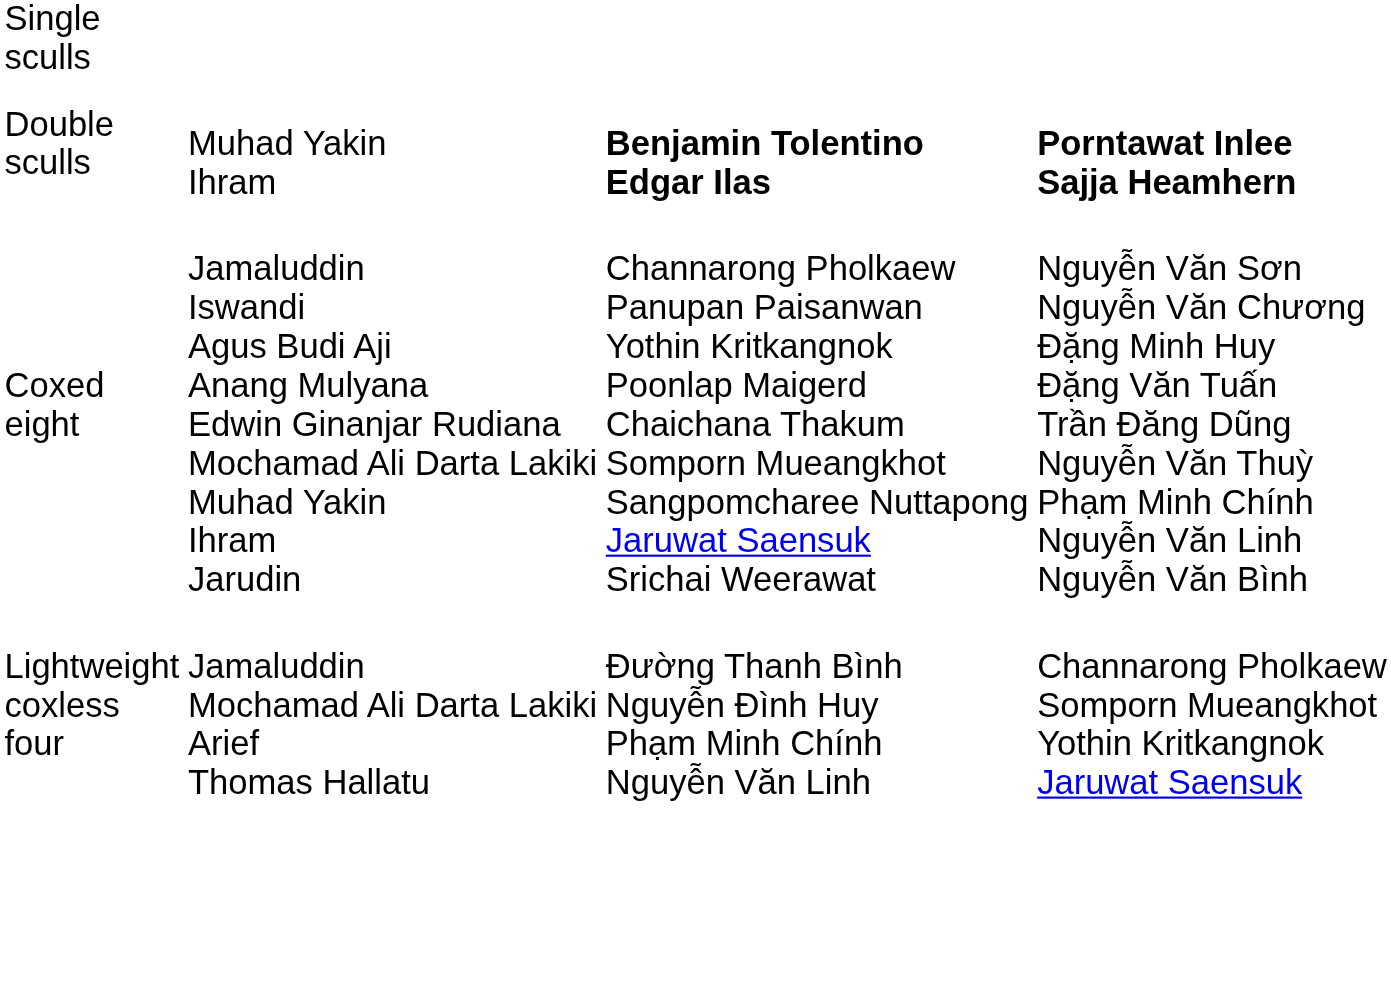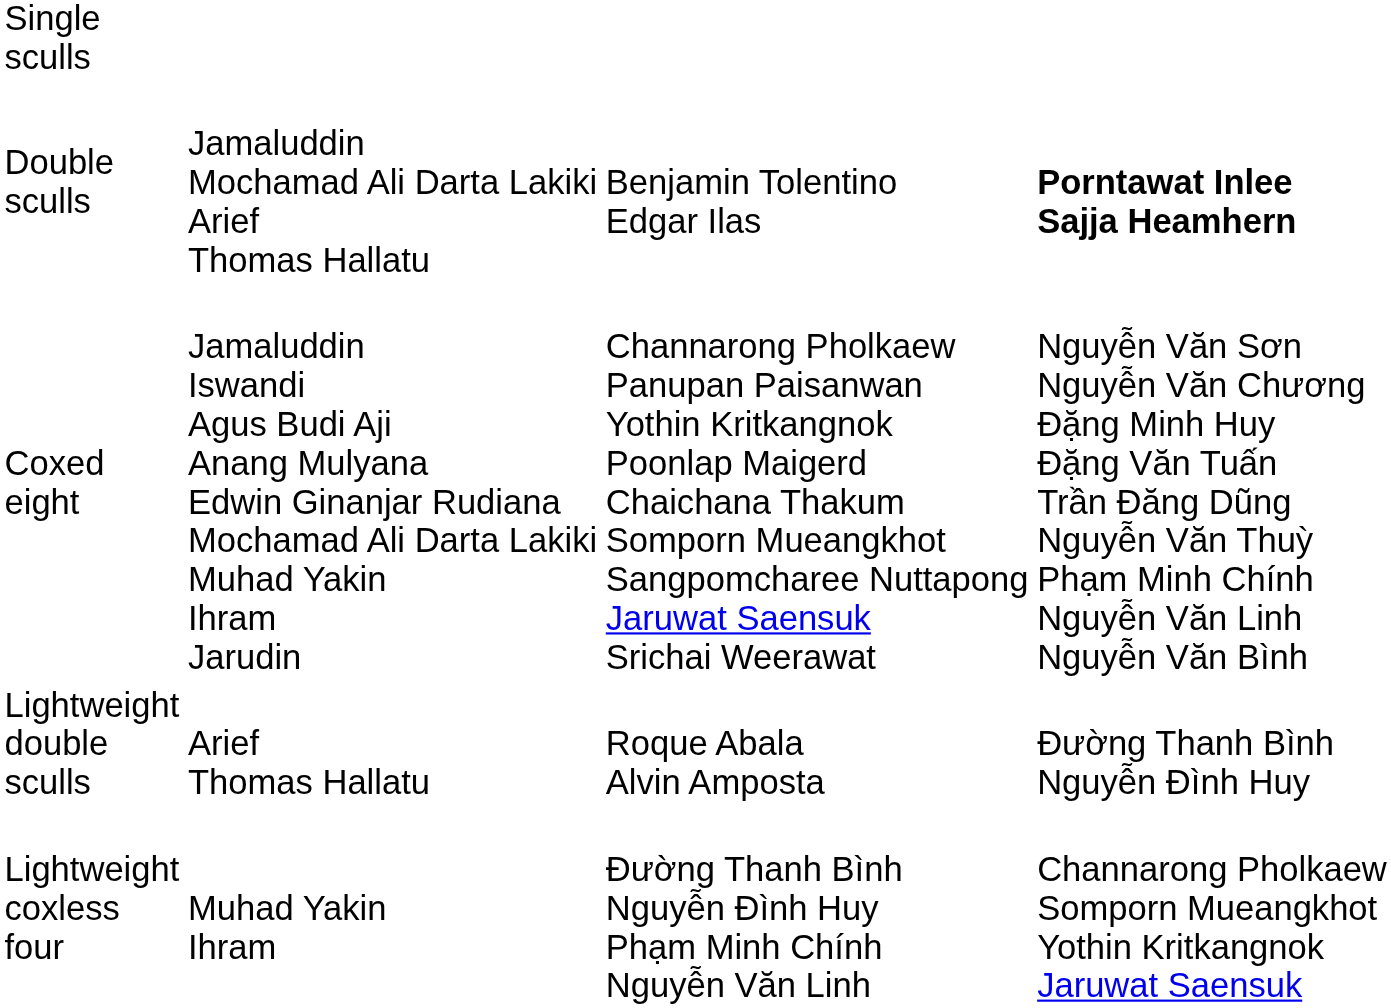 <table>
 <tr>
 <td>Single sculls</td>
 <td></td>
 <td></td>
 <td></td>
 </tr>
 <tr>
 <td>Double sculls</td>
-<td><br>Muhad Yakin<br>Ihram</td>
-<td><strong><br>Benjamin Tolentino<br>Edgar Ilas</strong></td>
+<td><br>Jamaluddin<br>Mochamad Ali Darta Lakiki<br>Arief<br>Thomas Hallatu</td>
+<td><br>Benjamin Tolentino<br>Edgar Ilas</td>
 <td><strong><br>Porntawat Inlee<br>Sajja Heamhern</strong></td>
 </tr>
 <tr>
 <td>Coxed eight</td>
 <td nowrap><br>Jamaluddin<br>Iswandi<br>Agus Budi Aji<br>Anang Mulyana<br>Edwin Ginanjar Rudiana<br>Mochamad Ali Darta Lakiki<br>Muhad Yakin<br>Ihram<br>Jarudin</td>
 <td nowrap><br>Channarong Pholkaew<br>Panupan Paisanwan<br>Yothin Kritkangnok<br>Poonlap Maigerd<br>Chaichana Thakum<br>Somporn Mueangkhot<br>Sangpomcharee Nuttapong<br><a href='#'>Jaruwat Saensuk</a><br>Srichai Weerawat</td>
 <td><br>Nguyễn Văn Sơn<br>Nguyễn Văn Chương<br>Đặng Minh Huy<br>Đặng Văn Tuấn<br>Trần Đăng Dũng<br>Nguyễn Văn Thuỳ<br>Phạm Minh Chính<br>Nguyễn Văn Linh<br>Nguyễn Văn Bình</td>
 </tr>
 <tr>
+<td>Lightweight double sculls</td>
+<td><br>Arief<br>Thomas Hallatu</td>
+<td><br>Roque Abala<br>Alvin Amposta</td>
+<td><br>Đường Thanh Bình<br>Nguyễn Đình Huy</td>
+</tr>
+<tr>
 <td>Lightweight coxless four</td>
-<td><br>Jamaluddin<br>Mochamad Ali Darta Lakiki<br>Arief<br>Thomas Hallatu</td>
+<td><br>Muhad Yakin<br>Ihram</td>
 <td><br>Đường Thanh Bình<br>Nguyễn Đình Huy<br>Phạm Minh Chính<br>Nguyễn Văn Linh</td>
 <td nowrap><br>Channarong Pholkaew<br>Somporn Mueangkhot<br>Yothin Kritkangnok<br><a href='#'>Jaruwat Saensuk</a></td>
 </tr>
 </table>
